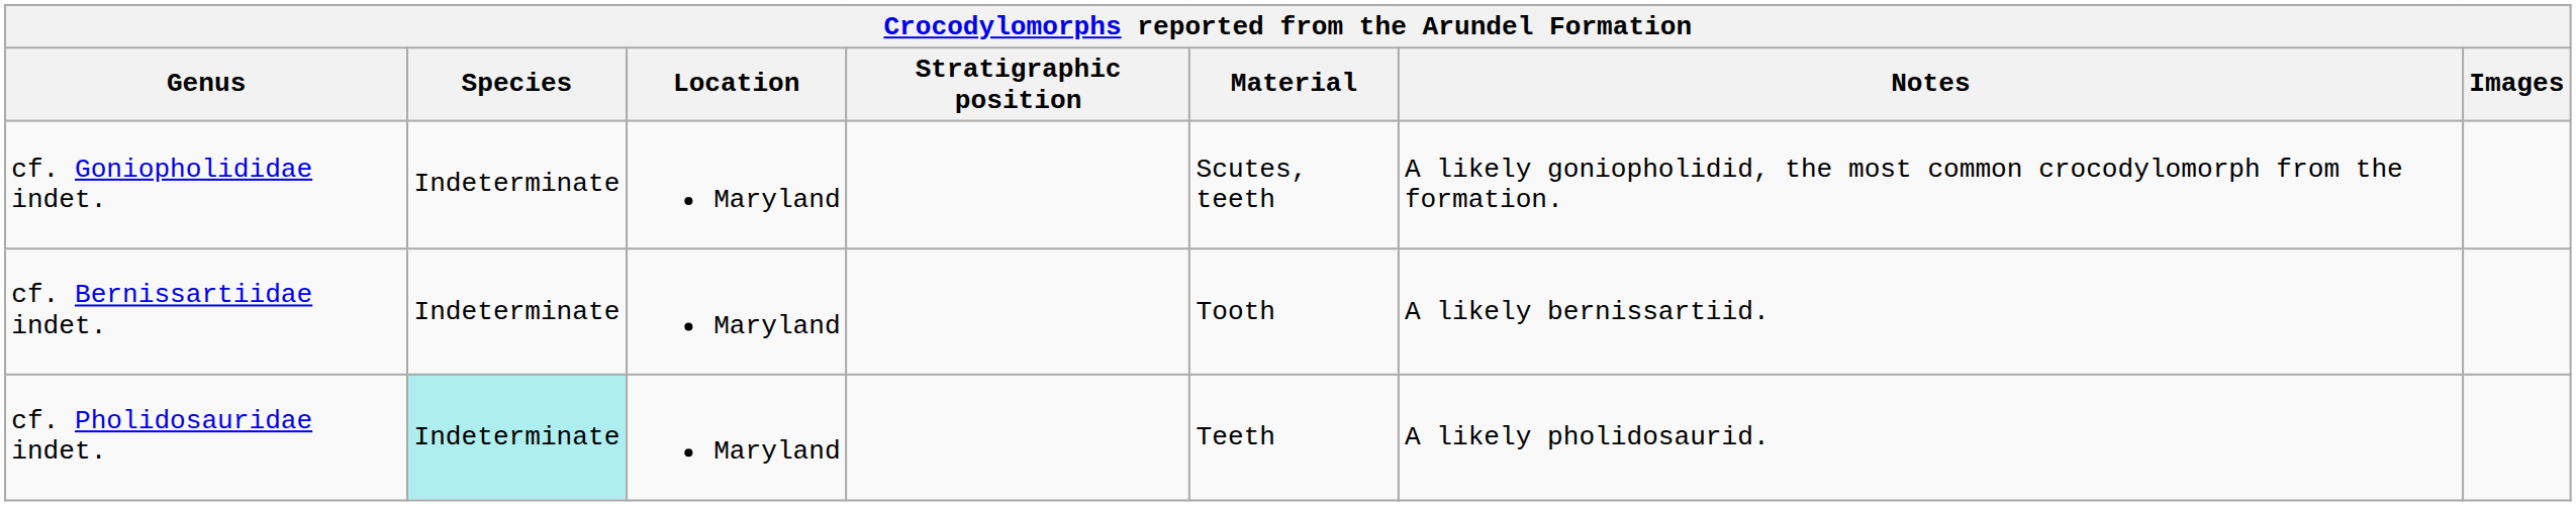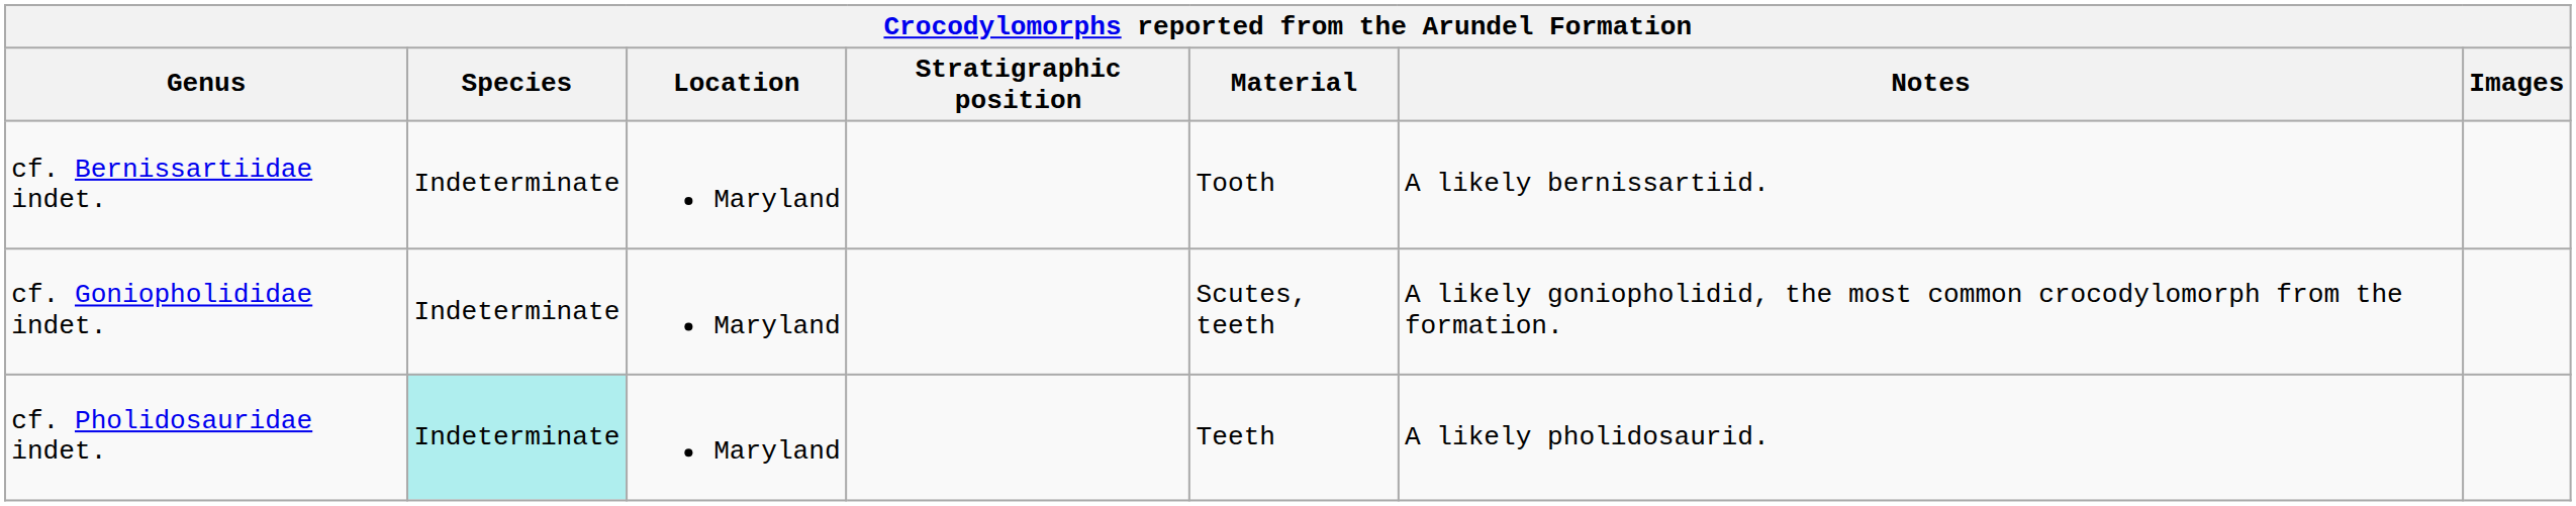 <table class="wikitable" align="center" width="100%">
 <tr>
 <th colspan="7" align="center"><strong><a href='#'>Crocodylomorphs</a> reported from the Arundel Formation</strong></th>
 </tr>
 <tr>
 <th>Genus</th>
 <th>Species</th>
 <th>Location</th>
 <th>Stratigraphic position</th>
 <th>Material</th>
 <th>Notes</th>
 <th>Images</th>
 </tr>
 <tr>
+<td>cf. <a href='#'>Bernissartiidae</a> indet.</td>
+<td>Indeterminate</td>
+<td><br><ul><li>Maryland</li></ul></td>
+<td></td>
+<td>Tooth</td>
+<td>A likely bernissartiid.</td>
+<td></td>
+</tr>
+<tr>
 <td>cf. <a href='#'>Goniopholididae</a> indet.</td>
 <td>Indeterminate</td>
 <td><br><ul><li>Maryland</li></ul></td>
 <td></td>
 <td>Scutes, teeth</td>
 <td>A likely goniopholidid, the most common crocodylomorph from the formation.</td>
-<td></td>
-</tr>
-<tr>
-<td>cf. <a href='#'>Bernissartiidae</a> indet.</td>
-<td>Indeterminate</td>
-<td><br><ul><li>Maryland</li></ul></td>
-<td></td>
-<td>Tooth</td>
-<td>A likely bernissartiid.</td>
 <td></td>
 </tr>
 <tr>
 <td>cf. <a href='#'>Pholidosauridae</a> indet.</td>
 <td style="background: paleturquoise;">Indeterminate</td>
 <td><br><ul><li>Maryland</li></ul></td>
 <td></td>
 <td>Teeth</td>
 <td>A likely pholidosaurid.</td>
 <td></td>
 </tr>
 </table>
